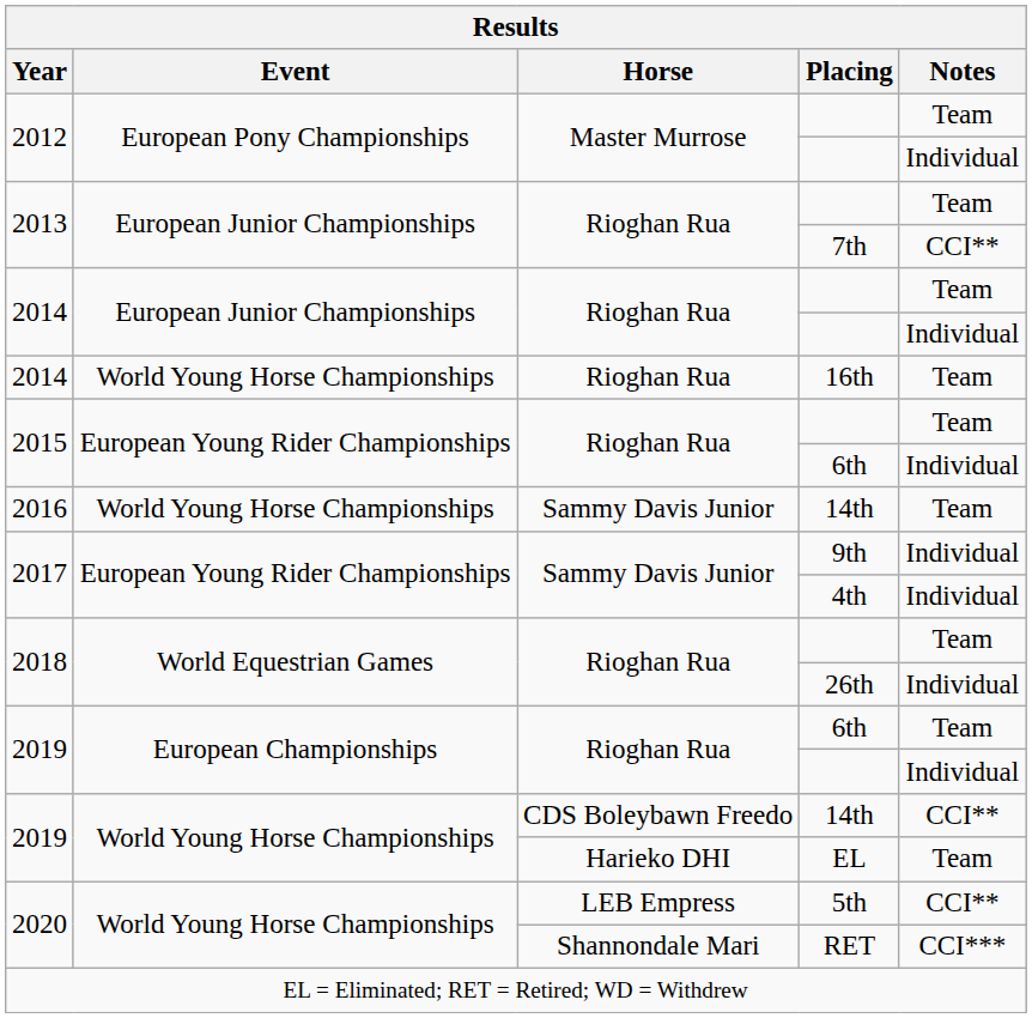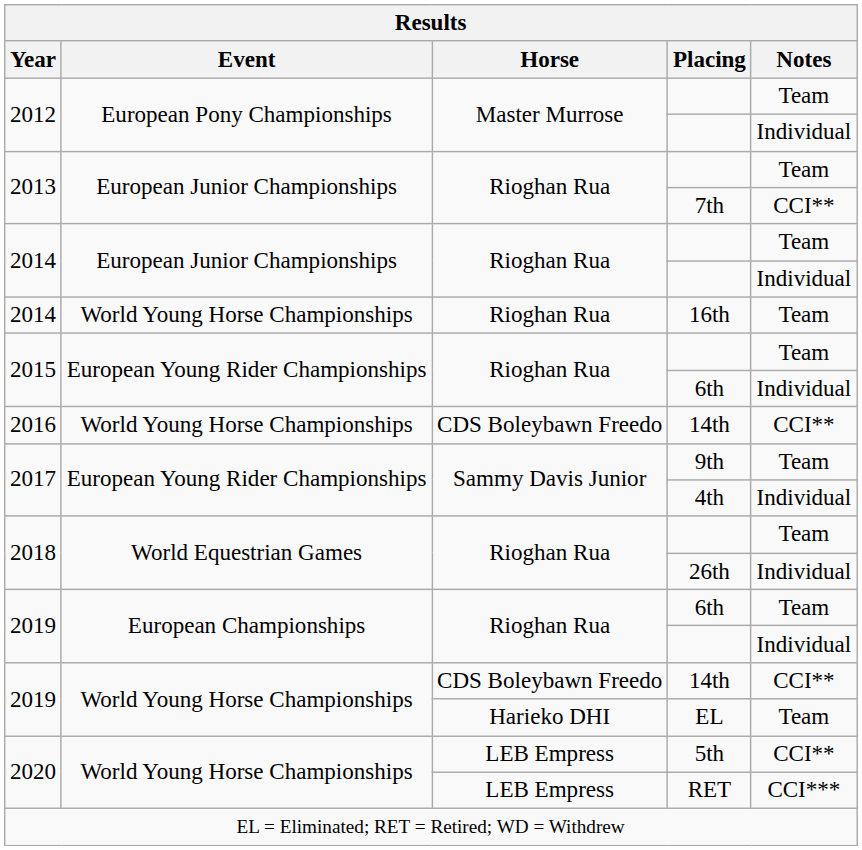 <table class="wikitable" style="text-align:center">
 <tr>
 <th colspan="11" align="center"><strong>Results</strong></th>
 </tr>
 <tr>
 <th>Year</th>
 <th>Event</th>
 <th>Horse</th>
 <th>Placing</th>
 <th>Notes</th>
 </tr>
 <tr>
 <td rowspan="2">2012</td>
 <td rowspan="2">European Pony Championships</td>
 <td rowspan="2">Master Murrose</td>
 <td></td>
 <td>Team</td>
 </tr>
 <tr>
 <td></td>
 <td>Individual</td>
 </tr>
 <tr>
 <td rowspan="2">2013</td>
 <td rowspan="2">European Junior Championships</td>
 <td rowspan="2">Rioghan Rua</td>
 <td></td>
 <td>Team</td>
 </tr>
 <tr>
 <td>7th</td>
 <td>CCI**</td>
 </tr>
 <tr>
 <td rowspan="2">2014</td>
 <td rowspan="2">European Junior Championships</td>
 <td rowspan="2">Rioghan Rua</td>
 <td></td>
 <td>Team</td>
 </tr>
 <tr>
 <td></td>
 <td>Individual</td>
 </tr>
 <tr>
 <td>2014</td>
 <td>World Young Horse Championships</td>
 <td>Rioghan Rua</td>
 <td>16th</td>
 <td>Team</td>
 </tr>
 <tr>
 <td rowspan="2">2015</td>
 <td rowspan="2">European Young Rider Championships</td>
 <td rowspan="2">Rioghan Rua</td>
 <td></td>
 <td>Team</td>
 </tr>
 <tr>
 <td>6th</td>
 <td>Individual</td>
 </tr>
 <tr>
 <td>2016</td>
 <td>World Young Horse Championships</td>
-<td>Sammy Davis Junior</td>
+<td>CDS Boleybawn Freedo</td>
 <td>14th</td>
-<td>Team</td>
+<td>CCI**</td>
 </tr>
 <tr>
 <td rowspan="2">2017</td>
 <td rowspan="2">European Young Rider Championships</td>
 <td rowspan="2">Sammy Davis Junior</td>
 <td>9th</td>
-<td>Individual</td>
+<td>Team</td>
 </tr>
 <tr>
 <td>4th</td>
 <td>Individual</td>
 </tr>
 <tr>
 <td rowspan="2">2018</td>
 <td rowspan="2">World Equestrian Games</td>
 <td rowspan="2">Rioghan Rua</td>
 <td></td>
 <td>Team</td>
 </tr>
 <tr>
 <td>26th</td>
 <td>Individual</td>
 </tr>
 <tr>
 <td rowspan="2">2019</td>
 <td rowspan="2">European Championships</td>
 <td rowspan="2">Rioghan Rua</td>
 <td>6th</td>
 <td>Team</td>
 </tr>
 <tr>
 <td></td>
 <td>Individual</td>
 </tr>
 <tr>
 <td rowspan="2">2019</td>
 <td rowspan="2">World Young Horse Championships</td>
 <td>CDS Boleybawn Freedo</td>
 <td>14th</td>
 <td>CCI**</td>
 </tr>
 <tr>
 <td>Harieko DHI</td>
 <td>EL</td>
 <td>Team</td>
 </tr>
 <tr>
 <td rowspan="2">2020</td>
 <td rowspan="2">World Young Horse Championships</td>
 <td>LEB Empress</td>
 <td>5th</td>
 <td>CCI**</td>
 </tr>
 <tr>
-<td>Shannondale Mari</td>
+<td>LEB Empress</td>
 <td>RET</td>
 <td>CCI***</td>
 </tr>
 <tr>
 <td colspan="11" align="center"><small> EL = Eliminated; RET = Retired; WD = Withdrew </small></td>
 </tr>
 </table>
